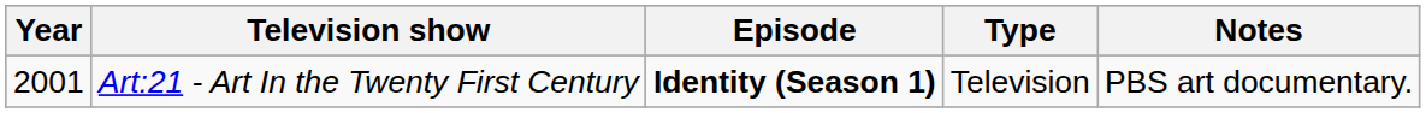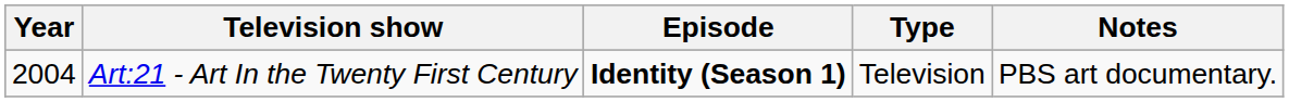 <table class="wikitable">
 <tr>
 <th>Year</th>
 <th>Television show</th>
 <th>Episode</th>
 <th>Type</th>
 <th>Notes</th>
 </tr>
 <tr>
-<td>2001</td>
+<td>2004</td>
 <td><em><a href='#'>Art:21</a> - Art In the Twenty First Century</em></td>
 <td><strong>Identity (Season 1)</strong></td>
 <td>Television</td>
 <td>PBS art documentary.</td>
 </tr>
 </table>
